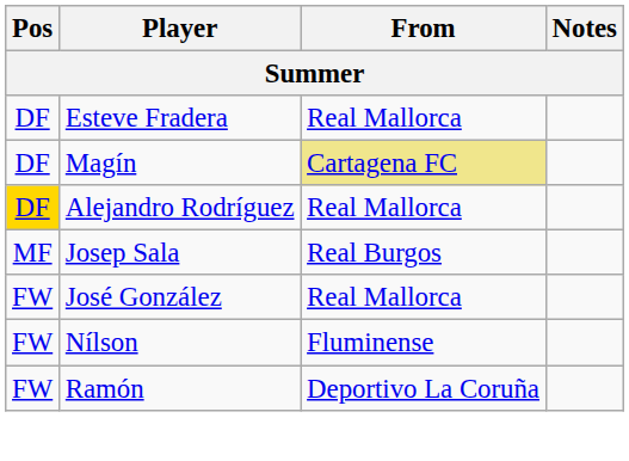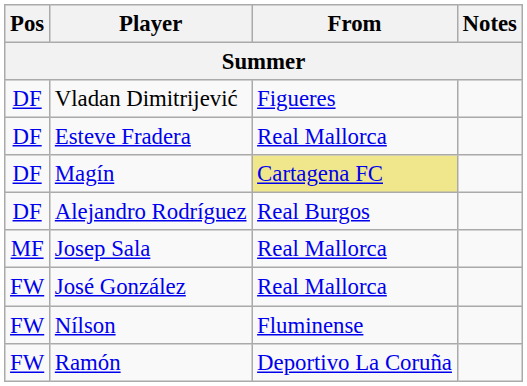 <table class="wikitable" style="font-size:95%; text-align:left;">
 <tr>
 <th>Pos</th>
 <th>Player</th>
 <th>From</th>
 <th>Notes</th>
 </tr>
 <tr>
 <th colspan="4">Summer</th>
+</tr>
+<tr>
+<td align="center"><a href='#'>DF</a></td>
+<td> Vladan Dimitrijević</td>
+<td> <a href='#'>Figueres</a></td>
+<td></td>
 </tr>
 <tr>
 <td align="center"><a href='#'>DF</a></td>
 <td> <a href='#'>Esteve Fradera</a></td>
 <td> <a href='#'>Real Mallorca</a></td>
 <td></td>
 </tr>
 <tr>
 <td align="center"><a href='#'>DF</a></td>
 <td> <a href='#'>Magín</a></td>
 <td style="background: khaki;"> <a href='#'>Cartagena FC</a></td>
 <td></td>
 </tr>
 <tr>
-<td align="center" style="background: gold;"><a href='#'>DF</a></td>
+<td align="center"><a href='#'>DF</a></td>
 <td> <a href='#'>Alejandro Rodríguez</a></td>
-<td> <a href='#'>Real Mallorca</a></td>
+<td> <a href='#'>Real Burgos</a></td>
 <td></td>
 </tr>
 <tr>
 <td align="center"><a href='#'>MF</a></td>
 <td> <a href='#'>Josep Sala</a></td>
-<td> <a href='#'>Real Burgos</a></td>
+<td> <a href='#'>Real Mallorca</a></td>
 <td></td>
 </tr>
 <tr>
 <td align="center"><a href='#'>FW</a></td>
 <td> <a href='#'>José González</a></td>
 <td> <a href='#'>Real Mallorca</a></td>
 <td></td>
 </tr>
 <tr>
 <td align="center"><a href='#'>FW</a></td>
 <td> <a href='#'>Nílson</a></td>
 <td> <a href='#'>Fluminense</a></td>
 <td></td>
 </tr>
 <tr>
 <td align="center"><a href='#'>FW</a></td>
 <td> <a href='#'>Ramón</a></td>
 <td> <a href='#'>Deportivo La Coruña</a></td>
 <td></td>
 </tr>
 </table>
